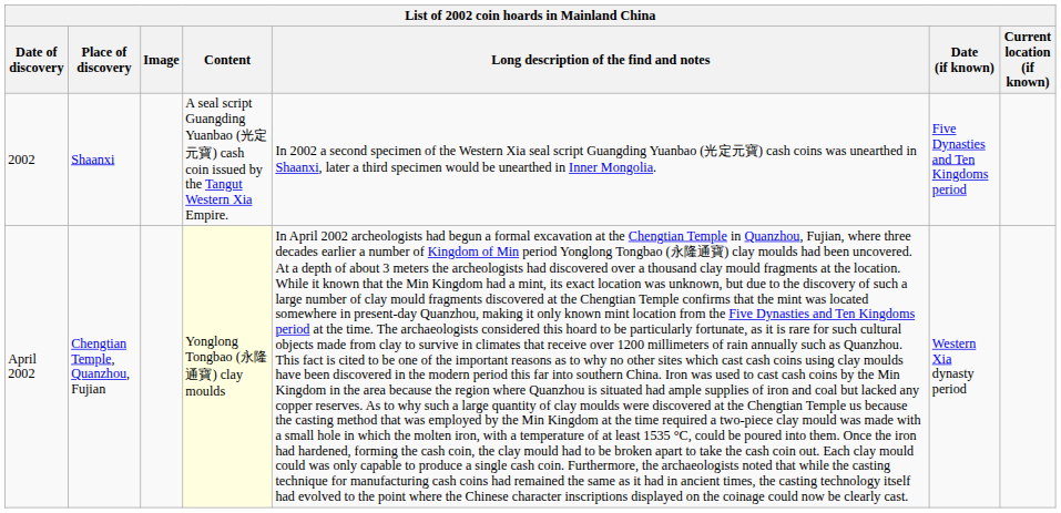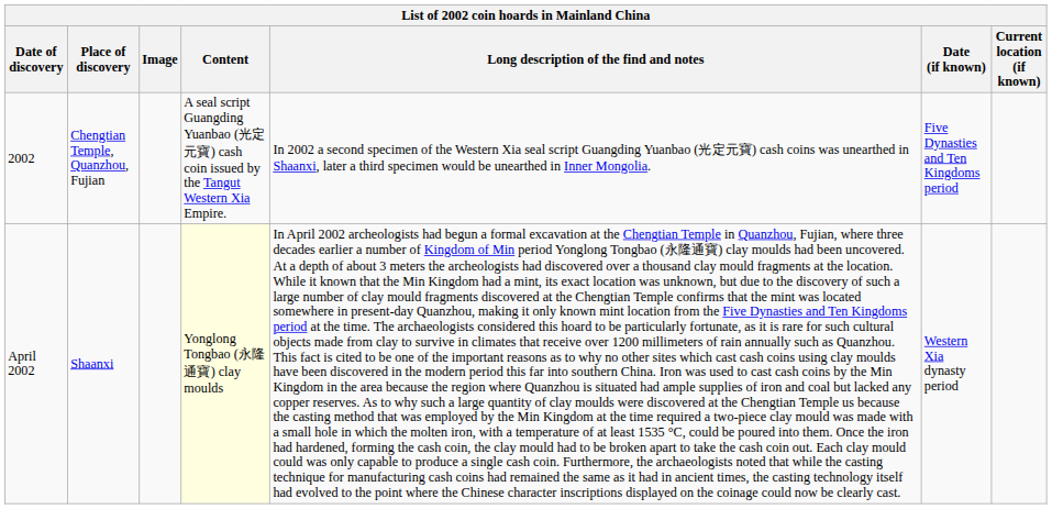 <table class="wikitable" style="font-size: 100%">
 <tr>
 <th colspan=7>List of 2002 coin hoards in Mainland China</th>
 </tr>
 <tr>
 <th>Date of discovery</th>
 <th>Place of discovery</th>
 <th>Image</th>
 <th>Content</th>
 <th>Long description of the find and notes</th>
 <th>Date<br>(if known)</th>
 <th>Current location<br>(if known)</th>
 </tr>
 <tr>
 <td>2002</td>
-<td><a href='#'>Shaanxi</a></td>
+<td><a href='#'>Chengtian Temple</a>, <a href='#'>Quanzhou</a>, Fujian</td>
 <td></td>
 <td>A seal script Guangding Yuanbao (光定元寶) cash coin issued by the <a href='#'>Tangut</a> <a href='#'>Western Xia</a> Empire.</td>
 <td>In 2002 a second specimen of the Western Xia seal script Guangding Yuanbao (光定元寶) cash coins was unearthed in <a href='#'>Shaanxi</a>, later a third specimen would be unearthed in <a href='#'>Inner Mongolia</a>.</td>
 <td><a href='#'>Five Dynasties and Ten Kingdoms period</a></td>
 <td></td>
 </tr>
 <tr>
 <td>April 2002</td>
-<td><a href='#'>Chengtian Temple</a>, <a href='#'>Quanzhou</a>, Fujian</td>
+<td><a href='#'>Shaanxi</a></td>
 <td></td>
 <td style="background: lightyellow;">Yonglong Tongbao (永隆通寶) clay moulds</td>
 <td>In April 2002 archeologists had begun a formal excavation at the <a href='#'>Chengtian Temple</a> in <a href='#'>Quanzhou</a>, Fujian, where three decades earlier a number of <a href='#'>Kingdom of Min</a> period Yonglong Tongbao (永隆通寶) clay moulds had been uncovered. At a depth of about 3 meters the archeologists had discovered over a thousand clay mould fragments at the location. While it known that the Min Kingdom had a mint, its exact location was unknown, but due to the discovery of such a large number of clay mould fragments discovered at the Chengtian Temple confirms that the mint was located somewhere in present-day Quanzhou, making it only known mint location from the <a href='#'>Five Dynasties and Ten Kingdoms period</a> at the time. The archaeologists considered this hoard to be particularly fortunate, as it is rare for such cultural objects made from clay to survive in climates that receive over 1200 millimeters of rain annually such as Quanzhou. This fact is cited to be one of the important reasons as to why no other sites which cast cash coins using clay moulds have been discovered in the modern period this far into southern China. Iron was used to cast cash coins by the Min Kingdom in the area because the region where Quanzhou is situated had ample supplies of iron and coal but lacked any copper reserves. As to why such a large quantity of clay moulds were discovered at the Chengtian Temple us because the casting method that was employed by the Min Kingdom at the time required a two-piece clay mould was made with a small hole in which the molten iron, with a temperature of at least 1535 °C, could be poured into them. Once the iron had hardened, forming the cash coin, the clay mould had to be broken apart to take the cash coin out. Each clay mould could was only capable to produce a single cash coin. Furthermore, the archaeologists noted that while the casting technique for manufacturing cash coins had remained the same as it had in ancient times, the casting technology itself had evolved to the point where the Chinese character inscriptions displayed on the coinage could now be clearly cast.</td>
 <td><a href='#'>Western Xia</a> dynasty period</td>
 <td></td>
 </tr>
 </table>
